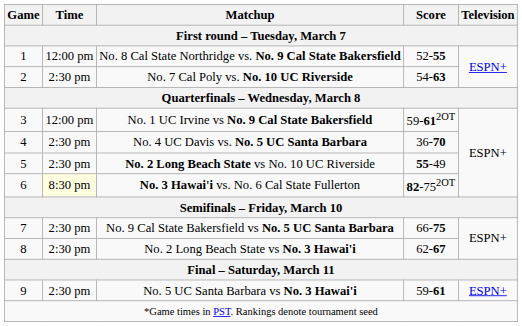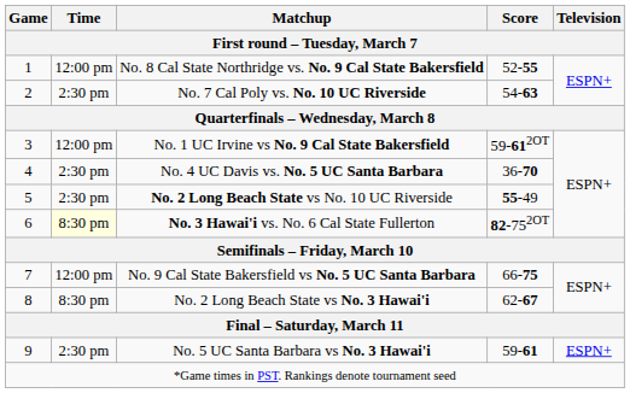 <table class="wikitable" style="font-size: 95%;text-align:center">
 <tr>
 <th>Game</th>
 <th>Time </th>
 <th>Matchup</th>
 <th>Score</th>
 <th>Television</th>
 </tr>
 <tr>
 <th colspan=5>First round – Tuesday, March 7</th>
 </tr>
 <tr>
 <td>1</td>
 <td>12:00 pm</td>
 <td>No. 8 Cal State Northridge vs. <strong>No. 9 Cal State Bakersfield</strong></td>
 <td>52-<strong>55</strong></td>
 <td rowspan=2><a href='#'>ESPN+</a></td>
 </tr>
 <tr>
 <td>2</td>
 <td>2:30 pm</td>
 <td>No. 7 Cal Poly vs. <strong>No. 10 UC Riverside</strong></td>
 <td>54-<strong>63</strong></td>
 </tr>
 <tr>
 <th colspan=5>Quarterfinals – Wednesday, March 8</th>
 </tr>
 <tr>
 <td>3</td>
 <td>12:00 pm</td>
 <td>No. 1 UC Irvine vs <strong>No. 9 Cal State Bakersfield</strong></td>
 <td>59-<strong>61</strong><sup>2OT</sup></td>
 <td rowspan=4>ESPN+</td>
 </tr>
 <tr>
 <td>4</td>
 <td>2:30 pm</td>
 <td>No. 4 UC Davis vs. <strong>No. 5 UC Santa Barbara</strong></td>
 <td>36-<strong>70</strong></td>
 </tr>
 <tr>
 <td>5</td>
 <td>2:30 pm</td>
 <td><strong>No. 2 Long Beach State</strong> vs No. 10 UC Riverside</td>
 <td><strong>55</strong>-49</td>
 </tr>
 <tr>
 <td>6</td>
 <td style="background: lightyellow;">8:30 pm</td>
 <td><strong>No. 3 Hawai'i</strong> vs. No. 6 Cal State Fullerton</td>
 <td><strong>82</strong>-75<sup>2OT</sup></td>
 </tr>
 <tr>
 <th colspan=5>Semifinals – Friday, March 10</th>
 </tr>
 <tr>
 <td>7</td>
-<td>2:30 pm</td>
+<td>12:00 pm</td>
 <td>No. 9 Cal State Bakersfield vs <strong>No. 5 UC Santa Barbara</strong></td>
 <td>66-<strong>75</strong></td>
 <td rowspan=2>ESPN+</td>
 </tr>
 <tr>
 <td>8</td>
-<td>2:30 pm</td>
+<td>8:30 pm</td>
 <td>No. 2 Long Beach State vs <strong>No. 3 Hawai'i</strong></td>
 <td>62-<strong>67</strong></td>
 </tr>
 <tr>
 <th colspan=5>Final – Saturday, March 11</th>
 </tr>
 <tr>
 <td>9</td>
 <td>2:30 pm</td>
 <td>No. 5 UC Santa Barbara vs <strong>No. 3 Hawai'i</strong></td>
 <td>59-<strong>61</strong></td>
 <td><a href='#'>ESPN+</a></td>
 </tr>
 <tr>
 <td colspan=5><small>*Game times in <a href='#'>PST</a>. Rankings denote tournament seed</small></td>
 </tr>
 </table>
